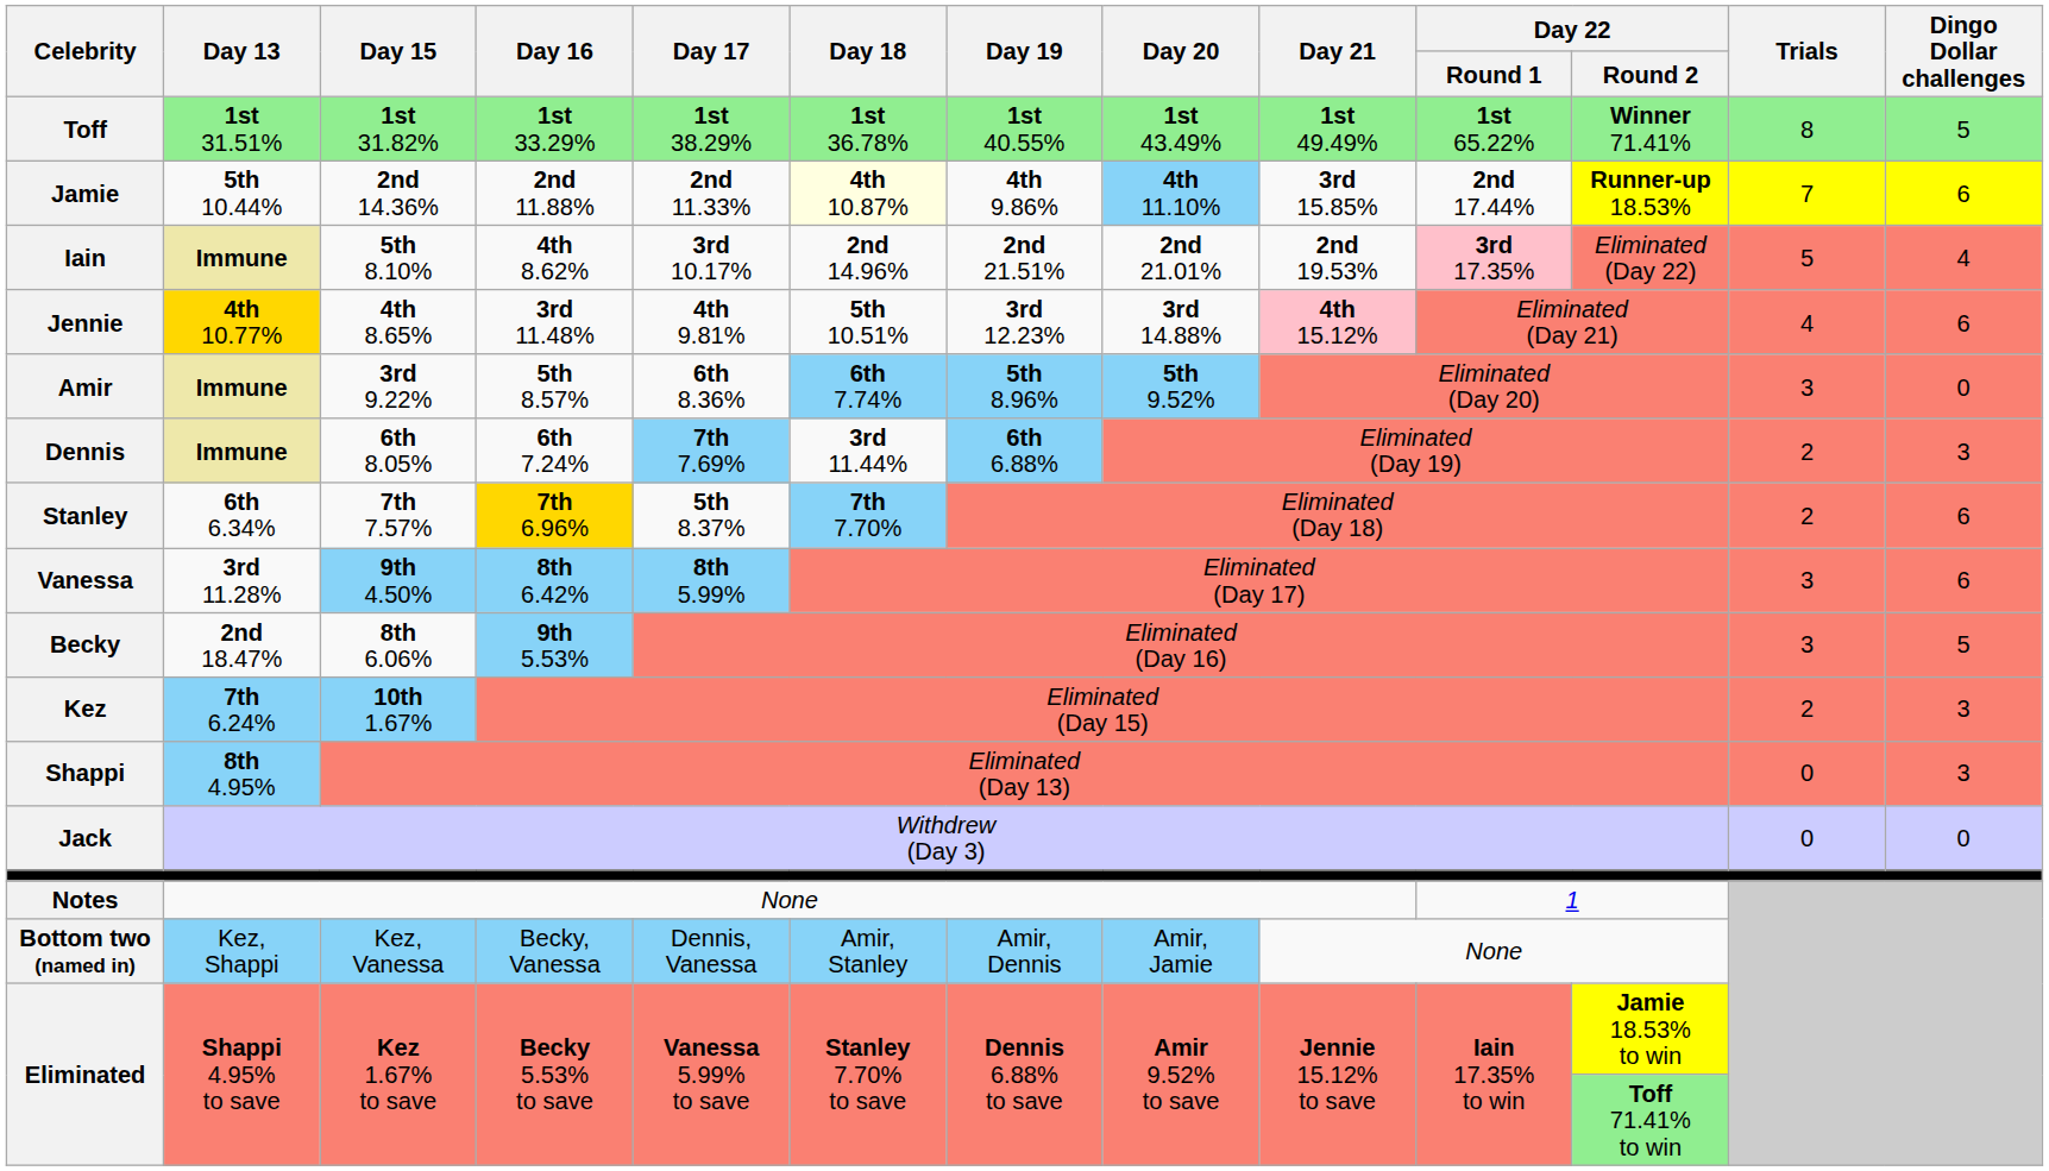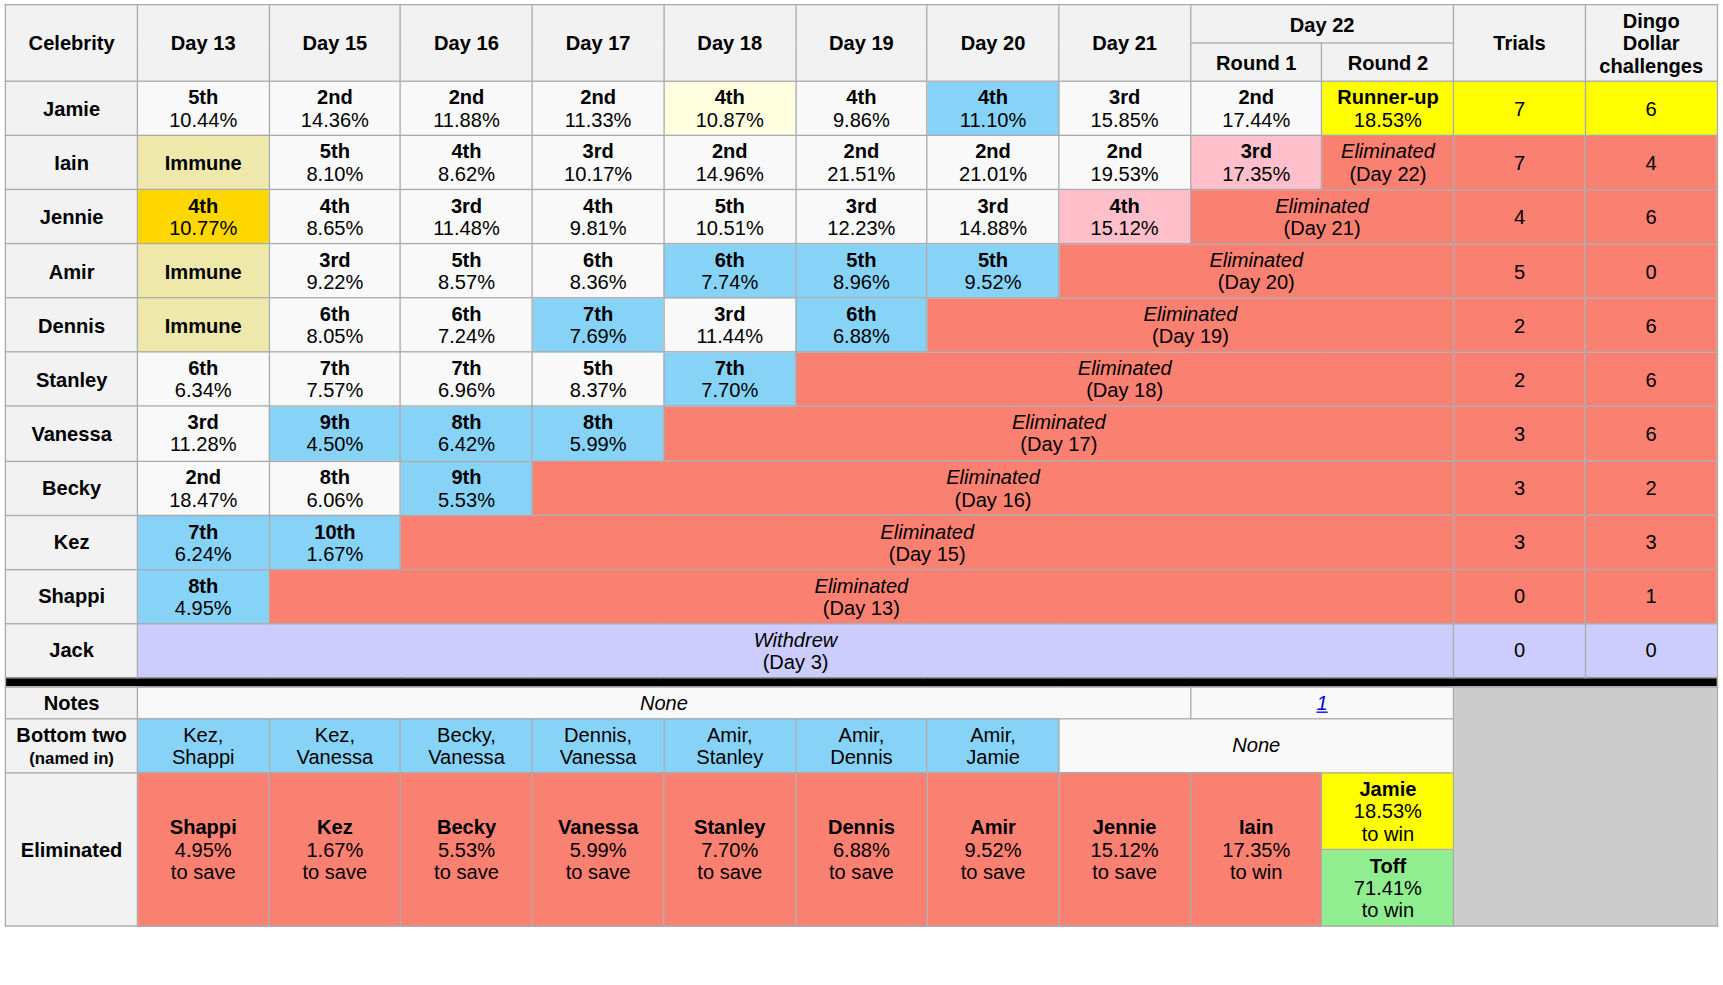 <table class="wikitable" style="text-align: center; white-space:nowrap; margin:auto; font-size:95.2%;">
 <tr>
 <th style="width:7%" rowspan=2>Celebrity</th>
 <th style="width:7%" rowspan=2>Day 13</th>
 <th style="width:7%" rowspan=2>Day 15</th>
 <th style="width:7%" rowspan=2>Day 16</th>
 <th style="width:7%" rowspan=2>Day 17</th>
 <th style="width:7%" rowspan=2>Day 18</th>
 <th style="width:7%" rowspan=2>Day 19</th>
 <th style="width:7%" rowspan=2>Day 20</th>
 <th style="width:7%" rowspan=2>Day 21</th>
 <th style="width:7%" colspan=2>Day 22</th>
 <th style="width:7%" rowspan=2>Trials</th>
 <th style="width:7%" rowspan=2>Dingo<br>Dollar<br>challenges</th>
 </tr>
 <tr>
 <th style="width:7%">Round 1</th>
 <th style="width:7%">Round 2</th>
-</tr>
-<tr>
-<th>Toff</th>
-<td bgcolor=lightgreen><strong>1st</strong><br>31.51%</td>
-<td bgcolor=lightgreen><strong>1st</strong><br>31.82%</td>
-<td bgcolor=lightgreen><strong>1st</strong><br>33.29%</td>
-<td bgcolor=lightgreen><strong>1st</strong><br>38.29%</td>
-<td bgcolor=lightgreen><strong>1st</strong><br>36.78%</td>
-<td bgcolor=lightgreen><strong>1st</strong><br>40.55%</td>
-<td bgcolor=lightgreen><strong>1st</strong><br>43.49%</td>
-<td bgcolor=lightgreen><strong>1st</strong><br>49.49%</td>
-<td bgcolor=lightgreen><strong>1st</strong><br>65.22%</td>
-<td bgcolor=lightgreen><strong>Winner</strong><br>71.41%</td>
-<td bgcolor=lightgreen>8</td>
-<td bgcolor=lightgreen>5</td>
 </tr>
 <tr>
 <th>Jamie</th>
 <td><strong>5th</strong><br>10.44%</td>
 <td><strong>2nd</strong><br>14.36%</td>
 <td><strong>2nd</strong><br>11.88%</td>
 <td><strong>2nd</strong><br>11.33%</td>
 <td style="background: lightyellow;"><strong>4th</strong><br>10.87%</td>
 <td><strong>4th</strong><br>9.86%</td>
 <td style="background:#87D3F8"><strong>4th</strong><br>11.10%</td>
 <td><strong>3rd</strong><br>15.85%</td>
 <td><strong>2nd</strong><br>17.44%</td>
 <td bgcolor=yellow><strong>Runner-up</strong><br>18.53%</td>
 <td bgcolor=yellow>7</td>
 <td bgcolor=yellow>6</td>
 </tr>
 <tr>
 <th>Iain</th>
 <td style="background:#EEE8AA"><strong>Immune</strong></td>
 <td><strong>5th</strong><br>8.10%</td>
 <td><strong>4th</strong><br>8.62%</td>
 <td><strong>3rd</strong><br>10.17%</td>
 <td><strong>2nd</strong><br>14.96%</td>
 <td><strong>2nd</strong><br>21.51%</td>
 <td><strong>2nd</strong><br>21.01%</td>
 <td><strong>2nd</strong><br>19.53%</td>
 <td style="background:pink"><strong>3rd</strong><br>17.35%</td>
 <td style="background:salmon" colspan=1><em>Eliminated</em><br>(Day 22)</td>
-<td style="background:salmon">5</td>
+<td style="background:salmon">7</td>
 <td style="background:salmon">4</td>
 </tr>
 <tr>
 <th>Jennie</th>
 <td style="background: gold;"><strong>4th</strong><br>10.77%</td>
 <td><strong>4th</strong><br>8.65%</td>
 <td><strong>3rd</strong><br>11.48%</td>
 <td><strong>4th</strong><br>9.81%</td>
 <td><strong>5th</strong><br>10.51%</td>
 <td><strong>3rd</strong><br>12.23%</td>
 <td><strong>3rd</strong><br>14.88%</td>
 <td style="background:pink"><strong>4th</strong><br>15.12%</td>
 <td style="background:salmon" colspan=2><em>Eliminated</em><br>(Day 21)</td>
 <td style="background:salmon">4</td>
 <td style="background:salmon">6</td>
 </tr>
 <tr>
 <th>Amir</th>
 <td style="background:#EEE8AA"><strong>Immune</strong></td>
 <td><strong>3rd</strong><br>9.22%</td>
 <td><strong>5th</strong><br>8.57%</td>
 <td><strong>6th</strong><br>8.36%</td>
 <td style="background:#87D3F8"><strong>6th</strong><br>7.74%</td>
 <td style="background:#87D3F8"><strong>5th</strong><br>8.96%</td>
 <td style="background:#87D3F8"><strong>5th</strong><br>9.52%</td>
 <td style="background:salmon" colspan=3><em>Eliminated</em><br>(Day 20)</td>
-<td style="background:salmon">3</td>
+<td style="background:salmon">5</td>
 <td style="background:salmon">0</td>
 </tr>
 <tr>
 <th>Dennis</th>
 <td style="background:#EEE8AA"><strong>Immune</strong></td>
 <td><strong>6th</strong><br>8.05%</td>
 <td><strong>6th</strong><br>7.24%</td>
 <td style="background:#87D3F8"><strong>7th</strong><br>7.69%</td>
 <td><strong>3rd</strong><br>11.44%</td>
 <td style="background:#87D3F8"><strong>6th</strong><br>6.88%</td>
 <td style="background:salmon" colspan=4><em>Eliminated</em><br>(Day 19)</td>
 <td style="background:salmon">2</td>
-<td style="background:salmon">3</td>
+<td style="background:salmon">6</td>
 </tr>
 <tr>
 <th>Stanley</th>
 <td><strong>6th</strong><br>6.34%</td>
 <td><strong>7th</strong><br>7.57%</td>
-<td style="background: gold;"><strong>7th</strong><br>6.96%</td>
+<td><strong>7th</strong><br>6.96%</td>
 <td><strong>5th</strong><br>8.37%</td>
 <td style="background:#87D3F8"><strong>7th</strong><br>7.70%</td>
 <td style="background:salmon" colspan=5><em>Eliminated</em><br>(Day 18)</td>
 <td style="background:salmon">2</td>
 <td style="background:salmon">6</td>
 </tr>
 <tr>
 <th>Vanessa</th>
 <td><strong>3rd</strong><br>11.28%</td>
 <td style="background:#87D3F8"><strong>9th</strong><br>4.50%</td>
 <td style="background:#87D3F8"><strong>8th</strong><br>6.42%</td>
 <td style="background:#87D3F8"><strong>8th</strong><br>5.99%</td>
 <td style="background:salmon" colspan=6><em>Eliminated</em><br>(Day 17)</td>
 <td style="background:salmon">3</td>
 <td style="background:salmon">6</td>
 </tr>
 <tr>
 <th>Becky</th>
 <td><strong>2nd</strong><br>18.47%</td>
 <td><strong>8th</strong><br>6.06%</td>
 <td style="background:#87D3F8"><strong>9th</strong><br>5.53%</td>
 <td style="background:salmon" colspan=7><em>Eliminated</em><br>(Day 16)</td>
 <td style="background:salmon">3</td>
-<td style="background:salmon">5</td>
+<td style="background:salmon">2</td>
 </tr>
 <tr>
 <th>Kez</th>
 <td style="background:#87D3F8"><strong>7th</strong><br>6.24%</td>
 <td style="background:#87D3F8"><strong>10th</strong><br>1.67%</td>
 <td style="background:salmon" colspan=8><em>Eliminated</em><br>(Day 15)</td>
-<td style="background:salmon">2</td>
+<td style="background:salmon">3</td>
 <td style="background:salmon">3</td>
 </tr>
 <tr>
 <th>Shappi</th>
 <td style="background:#87D3F8"><strong>8th</strong><br>4.95%</td>
 <td style="background:salmon" colspan=9><em>Eliminated</em><br>(Day 13)</td>
 <td style="background:salmon">0</td>
-<td style="background:salmon">3</td>
+<td style="background:salmon">1</td>
 </tr>
 <tr>
 <th>Jack</th>
 <td style="background:#ccf" colspan=10><em>Withdrew</em><br>(Day 3)</td>
 <td style="background:#ccf">0</td>
 <td style="background:#ccf">0</td>
 </tr>
 <tr>
 <td style="background:#000;" colspan="13"></td>
 </tr>
 <tr>
 <th>Notes</th>
 <td colspan=8><em>None</em></td>
 <td colspan=2><em><a href='#'>1</a></em></td>
 <td rowspan=4 colspan=2 style=background:#ccc></td>
 </tr>
 <tr>
 <th>Bottom two<br><small>(named in)</small></th>
 <td style="background:#87D3F8">Kez,<br>Shappi</td>
 <td style="background:#87D3F8">Kez,<br>Vanessa</td>
 <td style="background:#87D3F8">Becky,<br>Vanessa</td>
 <td style="background:#87D3F8">Dennis,<br>Vanessa</td>
 <td style="background:#87D3F8">Amir,<br>Stanley</td>
 <td style="background:#87D3F8">Amir,<br>Dennis</td>
 <td style="background:#87D3F8">Amir,<br>Jamie</td>
 <td colspan=3><em>None</em></td>
 </tr>
 <tr>
 <th rowspan=2>Eliminated</th>
 <td style="background:salmon" rowspan=2><strong>Shappi</strong><br>4.95%<br>to save</td>
 <td style="background:salmon" rowspan=2><strong>Kez</strong><br>1.67%<br>to save</td>
 <td style="background:salmon" rowspan=2><strong>Becky</strong><br>5.53%<br>to save</td>
 <td style="background:salmon" rowspan=2><strong>Vanessa</strong><br>5.99%<br>to save</td>
 <td style="background:salmon" rowspan=2><strong>Stanley</strong><br>7.70%<br>to save</td>
 <td style="background:salmon" rowspan=2><strong>Dennis</strong><br>6.88%<br>to save</td>
 <td style="background:salmon" rowspan=2><strong>Amir</strong><br>9.52%<br>to save</td>
 <td style="background:salmon" rowspan=2><strong>Jennie</strong><br>15.12%<br>to save</td>
 <td style="background:salmon" rowspan=2><strong>Iain</strong><br>17.35%<br>to win</td>
 <td style="background:yellow"><strong>Jamie</strong><br>18.53%<br>to win</td>
 </tr>
 <tr>
 <td style="background:lightgreen"><strong>Toff</strong><br>71.41%<br>to win</td>
 </tr>
 </table>
